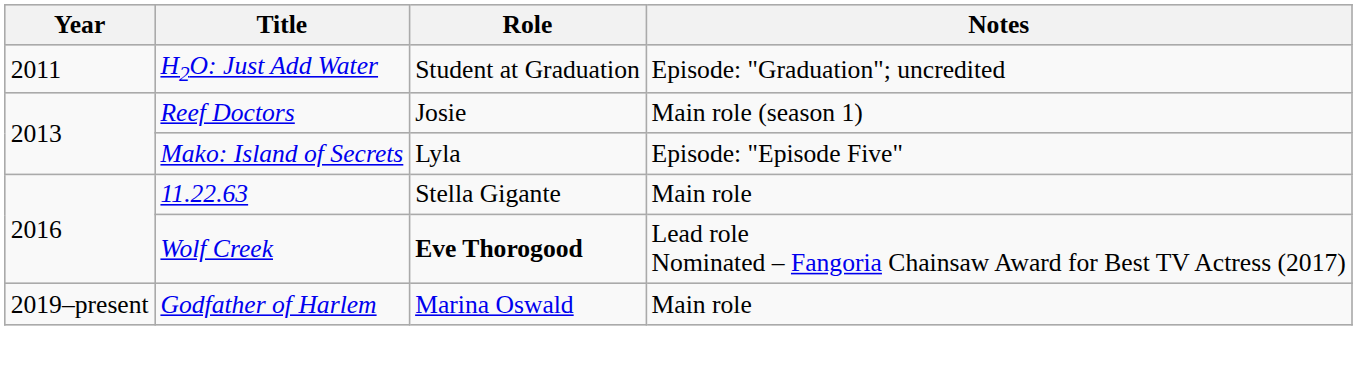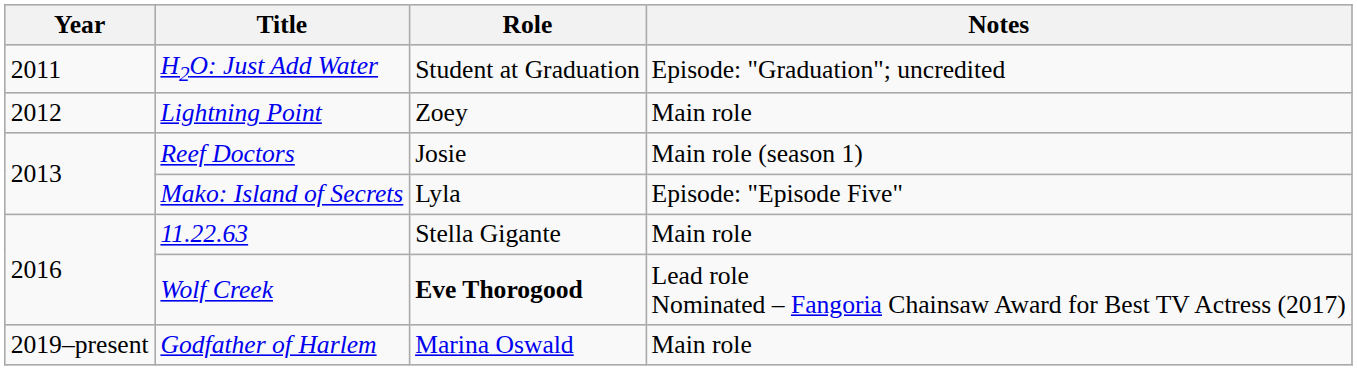 <table class="wikitable sortable">
 <tr>
 <th>Year</th>
 <th>Title</th>
 <th>Role</th>
 <th class="unsortable">Notes</th>
 </tr>
 <tr>
 <td>2011</td>
 <td><em><a href='#'>H<sub>2</sub>O: Just Add Water</a></em></td>
 <td>Student at Graduation</td>
 <td>Episode: "Graduation"; uncredited</td>
+</tr>
+<tr>
+<td>2012</td>
+<td><em><a href='#'>Lightning Point</a></em></td>
+<td>Zoey</td>
+<td>Main role</td>
 </tr>
 <tr>
 <td rowspan="2">2013</td>
 <td><em><a href='#'>Reef Doctors</a></em></td>
 <td>Josie</td>
 <td>Main role (season 1)</td>
 </tr>
 <tr>
 <td><em><a href='#'>Mako: Island of Secrets</a></em></td>
 <td>Lyla</td>
 <td>Episode: "Episode Five"</td>
 </tr>
 <tr>
 <td rowspan="2">2016</td>
 <td><em><a href='#'>11.22.63</a></em></td>
 <td>Stella Gigante</td>
 <td>Main role</td>
 </tr>
 <tr>
 <td><em><a href='#'>Wolf Creek</a></em></td>
 <td><strong>Eve Thorogood</strong></td>
 <td>Lead role<br>Nominated – <a href='#'>Fangoria</a> Chainsaw Award for Best TV Actress (2017)</td>
 </tr>
 <tr>
 <td>2019–present</td>
 <td><em><a href='#'>Godfather of Harlem</a></em></td>
 <td><a href='#'>Marina Oswald</a></td>
 <td>Main role</td>
 </tr>
 </table>
